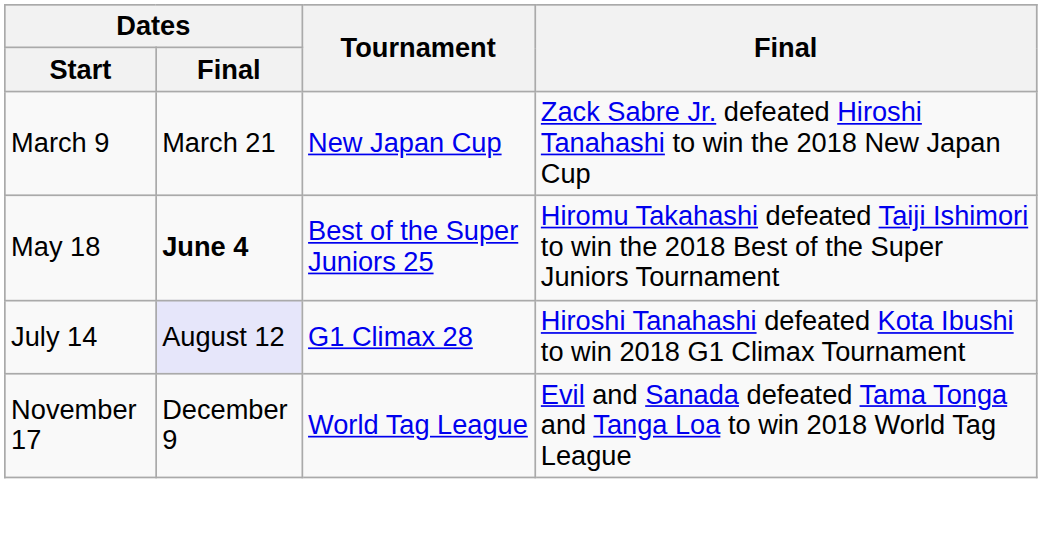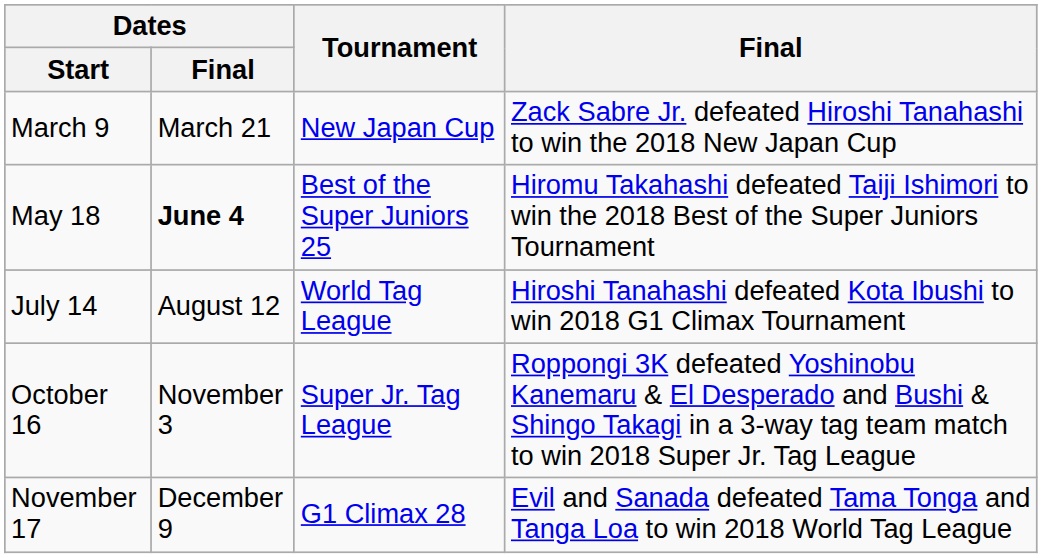 <table class="wikitable">
 <tr>
 <th colspan=2>Dates</th>
 <th rowspan=2 scope="col">Tournament</th>
 <th rowspan=2>Final</th>
 </tr>
 <tr>
 <th scope="col">Start</th>
 <th scope="col">Final</th>
 </tr>
 <tr>
 <td>March 9</td>
 <td>March 21</td>
 <td><a href='#'>New Japan Cup</a></td>
 <td><a href='#'>Zack Sabre Jr.</a> defeated  <a href='#'>Hiroshi Tanahashi</a> to win the 2018 New Japan Cup</td>
 </tr>
 <tr>
 <td>May 18</td>
 <td><strong>June 4</strong></td>
 <td><a href='#'> Best of the Super Juniors 25</a></td>
 <td><a href='#'>Hiromu Takahashi</a> defeated <a href='#'>Taiji Ishimori</a> to win the 2018 Best of the Super Juniors Tournament</td>
 </tr>
 <tr>
 <td>July 14</td>
-<td style="background: lavender;">August 12</td>
-<td><a href='#'> G1 Climax 28</a></td>
+<td>August 12</td>
+<td><a href='#'>World Tag League</a></td>
 <td><a href='#'>Hiroshi Tanahashi</a> defeated <a href='#'>Kota Ibushi</a> to win 2018 G1 Climax Tournament</td>
+</tr>
+<tr>
+<td>October 16</td>
+<td>November 3</td>
+<td><a href='#'>Super Jr. Tag League</a></td>
+<td><a href='#'>Roppongi 3K</a> defeated <a href='#'>Yoshinobu Kanemaru</a> & <a href='#'>El Desperado</a> and <a href='#'>Bushi</a> & <a href='#'>Shingo Takagi</a> in a 3-way tag team match to win 2018 Super Jr. Tag League</td>
 </tr>
 <tr>
 <td>November 17</td>
 <td>December 9</td>
-<td><a href='#'>World Tag League</a></td>
+<td><a href='#'> G1 Climax 28</a></td>
 <td><a href='#'>Evil</a> and <a href='#'>Sanada</a> defeated <a href='#'>Tama Tonga</a> and <a href='#'>Tanga Loa</a> to win 2018 World Tag League</td>
 </tr>
 </table>
